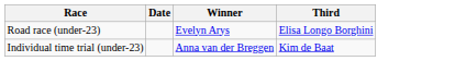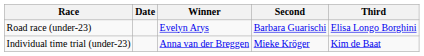 <table class="wikitable">
 <tr>
 <th>Race</th>
 <th>Date</th>
 <th>Winner</th>
+<th>Second</th>
 <th>Third</th>
 </tr>
 <tr>
 <td>Road race (under-23)</td>
 <td></td>
 <td> <a href='#'>Evelyn Arys</a></td>
+<td> <a href='#'>Barbara Guarischi</a></td>
 <td> <a href='#'>Elisa Longo Borghini</a></td>
 </tr>
 <tr>
 <td>Individual time trial (under-23)</td>
 <td></td>
 <td> <a href='#'>Anna van der Breggen</a></td>
+<td> <a href='#'>Mieke Kröger</a></td>
 <td> <a href='#'>Kim de Baat</a></td>
 </tr>
 </table>
